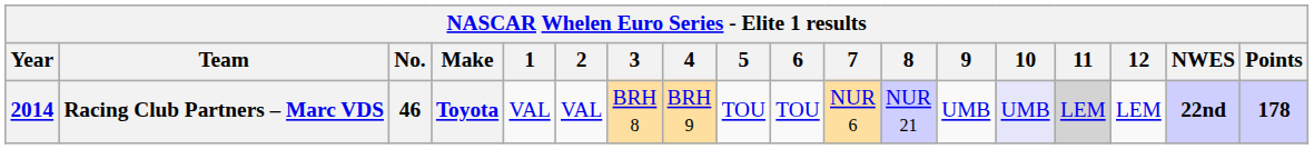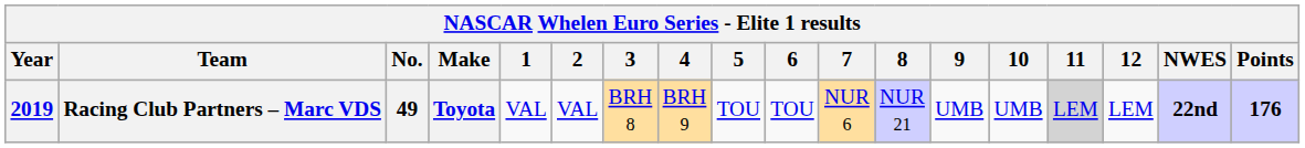 <table class="wikitable" style="text-align:center; font-size:75%">
 <tr>
 <th colspan=21><a href='#'>NASCAR</a> <a href='#'>Whelen Euro Series</a> - Elite 1 results</th>
 </tr>
 <tr>
 <th>Year</th>
 <th>Team</th>
 <th>No.</th>
 <th>Make</th>
 <th>1</th>
 <th>2</th>
 <th>3</th>
 <th>4</th>
 <th>5</th>
 <th>6</th>
 <th>7</th>
 <th>8</th>
 <th>9</th>
 <th>10</th>
 <th>11</th>
 <th>12</th>
 <th>NWES</th>
 <th>Points</th>
 </tr>
 <tr>
-<th><a href='#'>2014</a></th>
+<th><a href='#'>2019</a></th>
 <th>Racing Club Partners – <a href='#'>Marc VDS</a></th>
-<th>46</th>
+<th>49</th>
 <th><a href='#'>Toyota</a></th>
 <td><a href='#'>VAL</a></td>
 <td><a href='#'>VAL</a></td>
 <td style="background-color:#FFDF9F"><a href='#'>BRH</a><br><small>8</small></td>
 <td style="background-color:#FFDF9F"><a href='#'>BRH</a><br><small>9</small></td>
 <td><a href='#'>TOU</a></td>
 <td><a href='#'>TOU</a></td>
 <td style="background-color:#FFDF9F"><a href='#'>NUR</a><br><small>6</small></td>
 <td style="background-color:#CFCFFF"><a href='#'>NUR</a><br><small>21</small></td>
 <td><a href='#'>UMB</a></td>
-<td style="background: lavender;"><a href='#'>UMB</a></td>
+<td><a href='#'>UMB</a></td>
 <td style="background: lightgrey;"><a href='#'>LEM</a></td>
 <td><a href='#'>LEM</a></td>
 <th style="background-color:#CFCFFF">22nd</th>
-<th style="background-color:#CFCFFF">178</th>
+<th style="background-color:#CFCFFF">176</th>
 </tr>
 </table>
